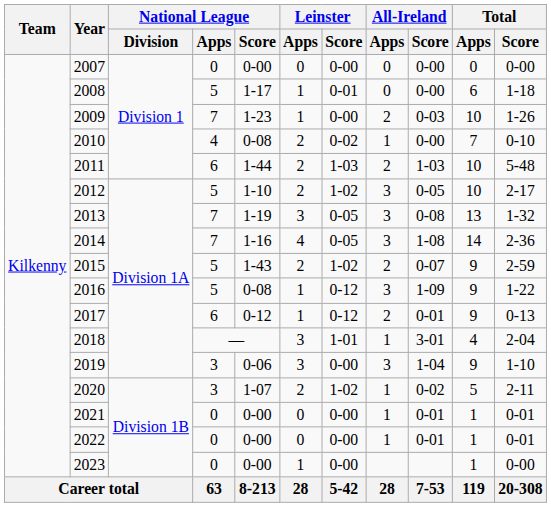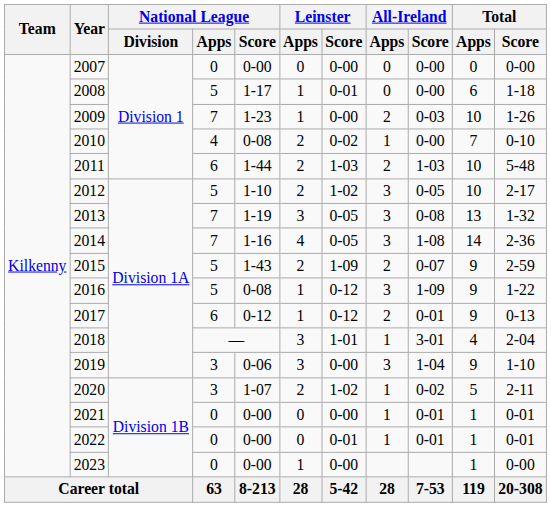 <table class="wikitable" style="text-align:center">
 <tr>
 <th rowspan="2">Team</th>
 <th rowspan="2">Year</th>
 <th colspan="3"><a href='#'>National League</a></th>
 <th colspan="2"><a href='#'>Leinster</a></th>
 <th colspan="2"><a href='#'>All-Ireland</a></th>
 <th colspan="2">Total</th>
 </tr>
 <tr>
 <th>Division</th>
 <th>Apps</th>
 <th>Score</th>
 <th>Apps</th>
 <th>Score</th>
 <th>Apps</th>
 <th>Score</th>
 <th>Apps</th>
 <th>Score</th>
 </tr>
 <tr>
 <td rowspan="17"><a href='#'>Kilkenny</a></td>
 <td>2007</td>
 <td rowspan="5"><a href='#'>Division 1</a></td>
 <td>0</td>
 <td>0-00</td>
 <td>0</td>
 <td>0-00</td>
 <td>0</td>
 <td>0-00</td>
 <td>0</td>
 <td>0-00</td>
 </tr>
 <tr>
 <td>2008</td>
 <td>5</td>
 <td>1-17</td>
 <td>1</td>
 <td>0-01</td>
 <td>0</td>
 <td>0-00</td>
 <td>6</td>
 <td>1-18</td>
 </tr>
 <tr>
 <td>2009</td>
 <td>7</td>
 <td>1-23</td>
 <td>1</td>
 <td>0-00</td>
 <td>2</td>
 <td>0-03</td>
 <td>10</td>
 <td>1-26</td>
 </tr>
 <tr>
 <td>2010</td>
 <td>4</td>
 <td>0-08</td>
 <td>2</td>
 <td>0-02</td>
 <td>1</td>
 <td>0-00</td>
 <td>7</td>
 <td>0-10</td>
 </tr>
 <tr>
 <td>2011</td>
 <td>6</td>
 <td>1-44</td>
 <td>2</td>
 <td>1-03</td>
 <td>2</td>
 <td>1-03</td>
 <td>10</td>
 <td>5-48</td>
 </tr>
 <tr>
 <td>2012</td>
 <td rowspan="8"><a href='#'>Division 1A</a></td>
 <td>5</td>
 <td>1-10</td>
 <td>2</td>
 <td>1-02</td>
 <td>3</td>
 <td>0-05</td>
 <td>10</td>
 <td>2-17</td>
 </tr>
 <tr>
 <td>2013</td>
 <td>7</td>
 <td>1-19</td>
 <td>3</td>
 <td>0-05</td>
 <td>3</td>
 <td>0-08</td>
 <td>13</td>
 <td>1-32</td>
 </tr>
 <tr>
 <td>2014</td>
 <td>7</td>
 <td>1-16</td>
 <td>4</td>
 <td>0-05</td>
 <td>3</td>
 <td>1-08</td>
 <td>14</td>
 <td>2-36</td>
 </tr>
 <tr>
 <td>2015</td>
 <td>5</td>
 <td>1-43</td>
 <td>2</td>
-<td>1-02</td>
+<td>1-09</td>
 <td>2</td>
 <td>0-07</td>
 <td>9</td>
 <td>2-59</td>
 </tr>
 <tr>
 <td>2016</td>
 <td>5</td>
 <td>0-08</td>
 <td>1</td>
 <td>0-12</td>
 <td>3</td>
 <td>1-09</td>
 <td>9</td>
 <td>1-22</td>
 </tr>
 <tr>
 <td>2017</td>
 <td>6</td>
 <td>0-12</td>
 <td>1</td>
 <td>0-12</td>
 <td>2</td>
 <td>0-01</td>
 <td>9</td>
 <td>0-13</td>
 </tr>
 <tr>
 <td>2018</td>
 <td colspan=2>—</td>
 <td>3</td>
 <td>1-01</td>
 <td>1</td>
 <td>3-01</td>
 <td>4</td>
 <td>2-04</td>
 </tr>
 <tr>
 <td>2019</td>
 <td>3</td>
 <td>0-06</td>
 <td>3</td>
 <td>0-00</td>
 <td>3</td>
 <td>1-04</td>
 <td>9</td>
 <td>1-10</td>
 </tr>
 <tr>
 <td>2020</td>
 <td rowspan="4"><a href='#'>Division 1B</a></td>
 <td>3</td>
 <td>1-07</td>
 <td>2</td>
 <td>1-02</td>
 <td>1</td>
 <td>0-02</td>
 <td>5</td>
 <td>2-11</td>
 </tr>
 <tr>
 <td>2021</td>
 <td>0</td>
 <td>0-00</td>
 <td>0</td>
 <td>0-00</td>
 <td>1</td>
 <td>0-01</td>
 <td>1</td>
 <td>0-01</td>
 </tr>
 <tr>
 <td>2022</td>
 <td>0</td>
 <td>0-00</td>
 <td>0</td>
-<td>0-00</td>
+<td>0-01</td>
 <td>1</td>
 <td>0-01</td>
 <td>1</td>
 <td>0-01</td>
 </tr>
 <tr>
 <td>2023</td>
 <td>0</td>
 <td>0-00</td>
 <td>1</td>
 <td>0-00</td>
 <td></td>
 <td></td>
 <td>1</td>
 <td>0-00</td>
 </tr>
 <tr>
 <th colspan="3">Career total</th>
 <th>63</th>
 <th>8-213</th>
 <th>28</th>
 <th>5-42</th>
 <th>28</th>
 <th>7-53</th>
 <th>119</th>
 <th>20-308</th>
 </tr>
 </table>
